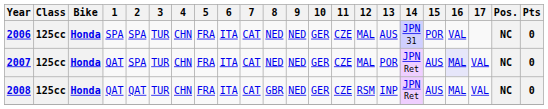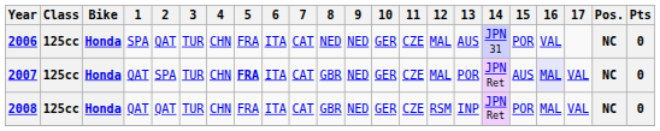 <table class="wikitable" style="text-align:center">
 <tr>
 <th>Year</th>
 <th>Class</th>
 <th>Bike</th>
 <th>1</th>
 <th>2</th>
 <th>3</th>
 <th>4</th>
 <th>5</th>
 <th>6</th>
 <th>7</th>
 <th>8</th>
 <th>9</th>
 <th>10</th>
 <th>11</th>
 <th>12</th>
 <th>13</th>
 <th>14</th>
 <th>15</th>
 <th>16</th>
 <th>17</th>
 <th>Pos.</th>
 <th>Pts</th>
 </tr>
 <tr>
 <th><a href='#'>2006</a></th>
 <th>125cc</th>
 <th><a href='#'>Honda</a></th>
 <td><a href='#'>SPA</a></td>
-<td><a href='#'>SPA</a></td>
+<td><a href='#'>QAT</a></td>
 <td><a href='#'>TUR</a></td>
 <td><a href='#'>CHN</a></td>
 <td><a href='#'>FRA</a></td>
 <td><a href='#'>ITA</a></td>
 <td><a href='#'>CAT</a></td>
 <td><a href='#'>NED</a></td>
 <td><a href='#'>NED</a></td>
 <td><a href='#'>GER</a></td>
 <td><a href='#'>CZE</a></td>
 <td><a href='#'>MAL</a></td>
 <td><a href='#'>AUS</a></td>
 <td style="background:#CFCFFF;"><a href='#'>JPN</a><br><small>31</small></td>
 <td><a href='#'>POR</a></td>
 <td><a href='#'>VAL</a></td>
 <td></td>
 <th>NC</th>
 <th>0</th>
 </tr>
 <tr>
 <th><a href='#'>2007</a></th>
 <th>125cc</th>
 <th><a href='#'>Honda</a></th>
 <td><a href='#'>QAT</a></td>
 <td><a href='#'>SPA</a></td>
 <td><a href='#'>TUR</a></td>
 <td><a href='#'>CHN</a></td>
-<td><a href='#'>FRA</a></td>
+<td><strong><a href='#'>FRA</a></strong></td>
 <td><a href='#'>ITA</a></td>
 <td><a href='#'>CAT</a></td>
-<td><a href='#'>NED</a></td>
+<td><a href='#'>GBR</a></td>
 <td><a href='#'>NED</a></td>
 <td><a href='#'>GER</a></td>
 <td><a href='#'>CZE</a></td>
 <td><a href='#'>MAL</a></td>
 <td><a href='#'>POR</a></td>
 <td style="background:#EFCFFF;"><a href='#'>JPN</a><br><small>Ret</small></td>
 <td><a href='#'>AUS</a></td>
 <td style="background: lavender;"><a href='#'>MAL</a></td>
 <td><a href='#'>VAL</a></td>
 <th>NC</th>
 <th>0</th>
 </tr>
 <tr>
 <th><a href='#'>2008</a></th>
 <th>125cc</th>
 <th><a href='#'>Honda</a></th>
 <td><a href='#'>QAT</a></td>
 <td><a href='#'>QAT</a></td>
 <td><a href='#'>TUR</a></td>
 <td><a href='#'>CHN</a></td>
 <td><a href='#'>FRA</a></td>
 <td><a href='#'>ITA</a></td>
 <td><a href='#'>CAT</a></td>
 <td><a href='#'>GBR</a></td>
 <td><a href='#'>NED</a></td>
 <td><a href='#'>GER</a></td>
 <td><a href='#'>CZE</a></td>
 <td><a href='#'>RSM</a></td>
 <td><a href='#'>INP</a></td>
 <td style="background:#EFCFFF;"><a href='#'>JPN</a><br><small>Ret</small></td>
-<td><a href='#'>AUS</a></td>
+<td><a href='#'>POR</a></td>
 <td><a href='#'>MAL</a></td>
 <td><a href='#'>VAL</a></td>
 <th>NC</th>
 <th>0</th>
 </tr>
 <tr>
 </tr>
 </table>
